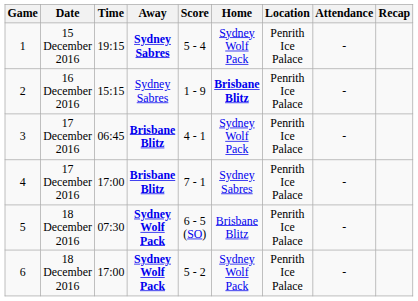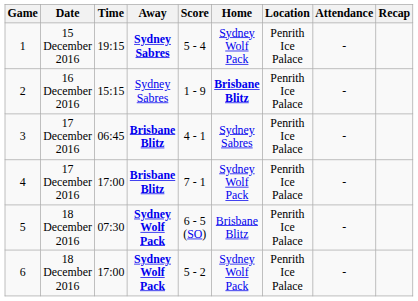 <table class="wikitable" width="85%" style="margin: 1em auto 1em auto">
 <tr>
 <th width="1%">Game</th>
 <th width="6%">Date</th>
 <th width="4%">Time</th>
 <th width="10%">Away</th>
 <th width="6%">Score</th>
 <th width="10%">Home</th>
 <th width="7%">Location</th>
 <th width="4%">Attendance</th>
 <th width="2%">Recap</th>
 </tr>
 <tr align="center">
 <td>1</td>
 <td>15 December 2016</td>
 <td>19:15</td>
 <td><strong><a href='#'>Sydney Sabres</a></strong></td>
 <td>5 - 4</td>
 <td><a href='#'>Sydney Wolf Pack</a></td>
 <td>Penrith Ice Palace</td>
 <td>-</td>
 <td></td>
 </tr>
 <tr align="center">
 <td>2</td>
 <td>16 December 2016</td>
 <td>15:15</td>
 <td><a href='#'>Sydney Sabres</a></td>
 <td>1 - 9</td>
 <td><strong><a href='#'>Brisbane Blitz</a></strong></td>
 <td>Penrith Ice Palace</td>
 <td>-</td>
 <td></td>
 </tr>
 <tr align="center">
 <td>3</td>
 <td>17 December 2016</td>
 <td>06:45</td>
 <td><strong><a href='#'>Brisbane Blitz</a></strong></td>
 <td>4 - 1</td>
-<td><a href='#'>Sydney Wolf Pack</a></td>
+<td><a href='#'>Sydney Sabres</a></td>
 <td>Penrith Ice Palace</td>
 <td>-</td>
 <td></td>
 </tr>
 <tr align="center">
 <td>4</td>
 <td>17 December 2016</td>
 <td>17:00</td>
 <td><strong><a href='#'>Brisbane Blitz</a></strong></td>
 <td>7 - 1</td>
-<td><a href='#'>Sydney Sabres</a></td>
+<td><a href='#'>Sydney Wolf Pack</a></td>
 <td>Penrith Ice Palace</td>
 <td>-</td>
 <td></td>
 </tr>
 <tr align="center">
 <td>5</td>
 <td>18 December 2016</td>
 <td>07:30</td>
 <td><strong><a href='#'>Sydney Wolf Pack</a></strong></td>
 <td>6 - 5 (<a href='#'>SO</a>)</td>
 <td><a href='#'>Brisbane Blitz</a></td>
 <td>Penrith Ice Palace</td>
 <td>-</td>
 <td></td>
 </tr>
 <tr align="center">
 <td>6</td>
 <td>18 December 2016</td>
 <td>17:00</td>
 <td><strong><a href='#'>Sydney Wolf Pack</a></strong></td>
 <td>5 - 2</td>
 <td><a href='#'>Sydney Wolf Pack</a></td>
 <td>Penrith Ice Palace</td>
 <td>-</td>
 <td></td>
 </tr>
 </table>
